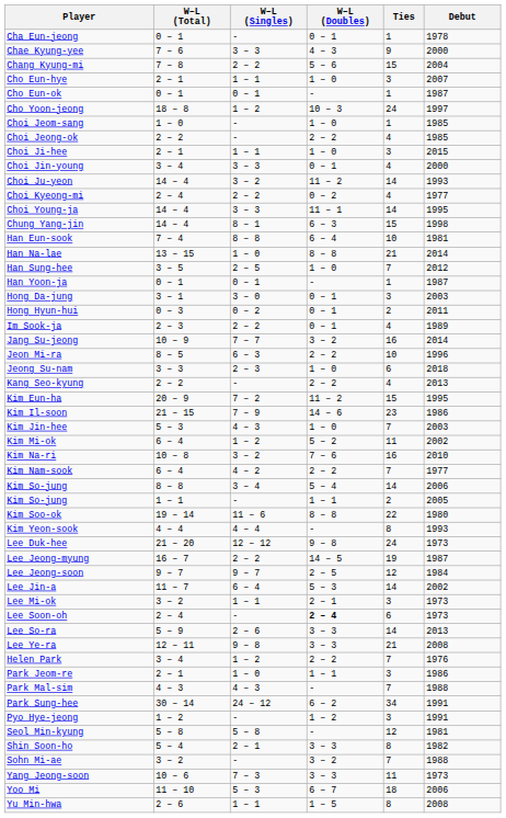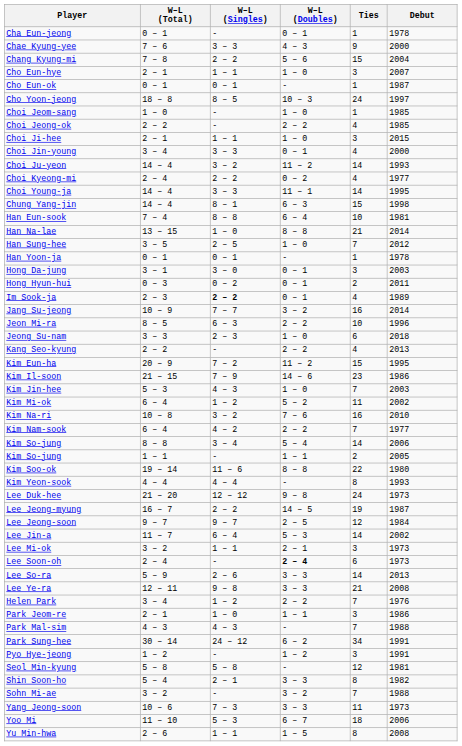 <table class="wikitable sortable" style=font-size:97%>
 <tr>
 <th width=200>Player</th>
 <th width=100>W–L<br>(Total)</th>
 <th width=100>W–L<br>(<a href='#'>Singles</a>)</th>
 <th width=100>W–L<br>(<a href='#'>Doubles</a>)</th>
 <th width=50>Ties</th>
 <th width=100>Debut</th>
 </tr>
 <tr>
 <td><a href='#'>Cha Eun-jeong</a></td>
 <td>0 – 1</td>
 <td>-</td>
 <td>0 – 1</td>
 <td>1</td>
 <td>1978</td>
 </tr>
 <tr>
 <td><a href='#'>Chae Kyung-yee</a></td>
 <td>7 – 6</td>
 <td>3 – 3</td>
 <td>4 – 3</td>
 <td>9</td>
 <td>2000</td>
 </tr>
 <tr>
 <td><a href='#'>Chang Kyung-mi</a></td>
 <td>7 – 8</td>
 <td>2 – 2</td>
 <td>5 – 6</td>
 <td>15</td>
 <td>2004</td>
 </tr>
 <tr>
 <td><a href='#'>Cho Eun-hye</a></td>
 <td>2 – 1</td>
 <td>1 – 1</td>
 <td>1 – 0</td>
 <td>3</td>
 <td>2007</td>
 </tr>
 <tr>
 <td><a href='#'>Cho Eun-ok</a></td>
 <td>0 – 1</td>
 <td>0 – 1</td>
 <td>-</td>
 <td>1</td>
 <td>1987</td>
 </tr>
 <tr>
 <td><a href='#'>Cho Yoon-jeong</a></td>
 <td>18 – 8</td>
-<td>1 – 2</td>
+<td>8 – 5</td>
 <td>10 – 3</td>
 <td>24</td>
 <td>1997</td>
 </tr>
 <tr>
 <td><a href='#'>Choi Jeom-sang</a></td>
 <td>1 – 0</td>
 <td>-</td>
 <td>1 – 0</td>
 <td>1</td>
 <td>1985</td>
 </tr>
 <tr>
 <td><a href='#'>Choi Jeong-ok</a></td>
 <td>2 – 2</td>
 <td>-</td>
 <td>2 – 2</td>
 <td>4</td>
 <td>1985</td>
 </tr>
 <tr>
 <td><a href='#'>Choi Ji-hee</a></td>
 <td>2 – 1</td>
 <td>1 – 1</td>
 <td>1 – 0</td>
 <td>3</td>
 <td>2015</td>
 </tr>
 <tr>
 <td><a href='#'>Choi Jin-young</a></td>
 <td>3 – 4</td>
 <td>3 – 3</td>
 <td>0 – 1</td>
 <td>4</td>
 <td>2000</td>
 </tr>
 <tr>
 <td><a href='#'>Choi Ju-yeon</a></td>
 <td>14 – 4</td>
 <td>3 – 2</td>
 <td>11 – 2</td>
 <td>14</td>
 <td>1993</td>
 </tr>
 <tr>
 <td><a href='#'>Choi Kyeong-mi</a></td>
 <td>2 – 4</td>
 <td>2 – 2</td>
 <td>0 – 2</td>
 <td>4</td>
 <td>1977</td>
 </tr>
 <tr>
 <td><a href='#'>Choi Young-ja</a></td>
 <td>14 – 4</td>
 <td>3 – 3</td>
 <td>11 – 1</td>
 <td>14</td>
 <td>1995</td>
 </tr>
 <tr>
 <td><a href='#'>Chung Yang-jin</a></td>
 <td>14 – 4</td>
 <td>8 – 1</td>
 <td>6 – 3</td>
 <td>15</td>
 <td>1998</td>
 </tr>
 <tr>
 <td><a href='#'>Han Eun-sook</a></td>
 <td>7 – 4</td>
 <td>8 – 8</td>
 <td>6 – 4</td>
 <td>10</td>
 <td>1981</td>
 </tr>
 <tr>
 <td><a href='#'>Han Na-lae</a></td>
 <td>13 – 15</td>
 <td>1 – 0</td>
 <td>8 – 8</td>
 <td>21</td>
 <td>2014</td>
 </tr>
 <tr>
 <td><a href='#'>Han Sung-hee</a></td>
 <td>3 – 5</td>
 <td>2 – 5</td>
 <td>1 – 0</td>
 <td>7</td>
 <td>2012</td>
 </tr>
 <tr>
 <td><a href='#'>Han Yoon-ja</a></td>
 <td>0 – 1</td>
 <td>0 – 1</td>
 <td>-</td>
 <td>1</td>
-<td>1987</td>
+<td>1978</td>
 </tr>
 <tr>
 <td><a href='#'>Hong Da-jung</a></td>
 <td>3 – 1</td>
 <td>3 – 0</td>
 <td>0 – 1</td>
 <td>3</td>
 <td>2003</td>
 </tr>
 <tr>
 <td><a href='#'>Hong Hyun-hui</a></td>
 <td>0 – 3</td>
 <td>0 – 2</td>
 <td>0 – 1</td>
 <td>2</td>
 <td>2011</td>
 </tr>
 <tr>
 <td><a href='#'>Im Sook-ja</a></td>
 <td>2 – 3</td>
-<td>2 – 2</td>
+<td><strong>2 – 2</strong></td>
 <td>0 – 1</td>
 <td>4</td>
 <td>1989</td>
 </tr>
 <tr>
 <td><a href='#'>Jang Su-jeong</a></td>
 <td>10 – 9</td>
 <td>7 – 7</td>
 <td>3 – 2</td>
 <td>16</td>
 <td>2014</td>
 </tr>
 <tr>
 <td><a href='#'>Jeon Mi-ra</a></td>
 <td>8 – 5</td>
 <td>6 – 3</td>
 <td>2 – 2</td>
 <td>10</td>
 <td>1996</td>
 </tr>
 <tr>
 <td><a href='#'>Jeong Su-nam</a></td>
 <td>3 – 3</td>
 <td>2 – 3</td>
 <td>1 – 0</td>
 <td>6</td>
 <td>2018</td>
 </tr>
 <tr>
 <td><a href='#'>Kang Seo-kyung</a></td>
 <td>2 – 2</td>
 <td>-</td>
 <td>2 – 2</td>
 <td>4</td>
 <td>2013</td>
 </tr>
 <tr>
 <td><a href='#'>Kim Eun-ha</a></td>
 <td>20 – 9</td>
 <td>7 – 2</td>
 <td>11 – 2</td>
 <td>15</td>
 <td>1995</td>
 </tr>
 <tr>
 <td><a href='#'>Kim Il-soon</a></td>
 <td>21 – 15</td>
 <td>7 – 9</td>
 <td>14 – 6</td>
 <td>23</td>
 <td>1986</td>
 </tr>
 <tr>
 <td><a href='#'>Kim Jin-hee</a></td>
 <td>5 – 3</td>
 <td>4 – 3</td>
 <td>1 – 0</td>
 <td>7</td>
 <td>2003</td>
 </tr>
 <tr>
 <td><a href='#'>Kim Mi-ok</a></td>
 <td>6 – 4</td>
 <td>1 – 2</td>
 <td>5 – 2</td>
 <td>11</td>
 <td>2002</td>
 </tr>
 <tr>
 <td><a href='#'>Kim Na-ri</a></td>
 <td>10 – 8</td>
 <td>3 – 2</td>
 <td>7 – 6</td>
 <td>16</td>
 <td>2010</td>
 </tr>
 <tr>
 <td><a href='#'>Kim Nam-sook</a></td>
 <td>6 – 4</td>
 <td>4 – 2</td>
 <td>2 – 2</td>
 <td>7</td>
 <td>1977</td>
 </tr>
 <tr>
 <td><a href='#'>Kim So-jung</a></td>
 <td>8 – 8</td>
 <td>3 – 4</td>
 <td>5 – 4</td>
 <td>14</td>
 <td>2006</td>
 </tr>
 <tr>
 <td><a href='#'>Kim So-jung</a></td>
 <td>1 – 1</td>
 <td>-</td>
 <td>1 – 1</td>
 <td>2</td>
 <td>2005</td>
 </tr>
 <tr>
 <td><a href='#'>Kim Soo-ok</a></td>
 <td>19 – 14</td>
 <td>11 – 6</td>
 <td>8 – 8</td>
 <td>22</td>
 <td>1980</td>
 </tr>
 <tr>
 <td><a href='#'>Kim Yeon-sook</a></td>
 <td>4 – 4</td>
 <td>4 – 4</td>
 <td>-</td>
 <td>8</td>
 <td>1993</td>
 </tr>
 <tr>
 <td><a href='#'>Lee Duk-hee</a></td>
 <td>21 – 20</td>
 <td>12 – 12</td>
 <td>9 – 8</td>
 <td>24</td>
 <td>1973</td>
 </tr>
 <tr>
 <td><a href='#'>Lee Jeong-myung</a></td>
 <td>16 – 7</td>
 <td>2 – 2</td>
 <td>14 – 5</td>
 <td>19</td>
 <td>1987</td>
 </tr>
 <tr>
 <td><a href='#'>Lee Jeong-soon</a></td>
 <td>9 – 7</td>
 <td>9 – 7</td>
 <td>2 – 5</td>
 <td>12</td>
 <td>1984</td>
 </tr>
 <tr>
 <td><a href='#'>Lee Jin-a</a></td>
 <td>11 – 7</td>
 <td>6 – 4</td>
 <td>5 – 3</td>
 <td>14</td>
 <td>2002</td>
 </tr>
 <tr>
 <td><a href='#'>Lee Mi-ok</a></td>
 <td>3 – 2</td>
 <td>1 – 1</td>
 <td>2 – 1</td>
 <td>3</td>
 <td>1973</td>
 </tr>
 <tr>
 <td><a href='#'>Lee Soon-oh</a></td>
 <td>2 – 4</td>
 <td>-</td>
 <td><strong>2 – 4</strong></td>
 <td>6</td>
 <td>1973</td>
 </tr>
 <tr>
 <td><a href='#'>Lee So-ra</a></td>
 <td>5 – 9</td>
 <td>2 – 6</td>
 <td>3 – 3</td>
 <td>14</td>
 <td>2013</td>
 </tr>
 <tr>
 <td><a href='#'>Lee Ye-ra</a></td>
 <td>12 – 11</td>
 <td>9 – 8</td>
 <td>3 – 3</td>
 <td>21</td>
 <td>2008</td>
 </tr>
 <tr>
 <td><a href='#'>Helen Park</a></td>
 <td>3 – 4</td>
 <td>1 – 2</td>
 <td>2 – 2</td>
 <td>7</td>
 <td>1976</td>
 </tr>
 <tr>
 <td><a href='#'>Park Jeom-re</a></td>
 <td>2 – 1</td>
 <td>1 – 0</td>
 <td>1 – 1</td>
 <td>3</td>
 <td>1986</td>
 </tr>
 <tr>
 <td><a href='#'>Park Mal-sim</a></td>
 <td>4 – 3</td>
 <td>4 – 3</td>
 <td>-</td>
 <td>7</td>
 <td>1988</td>
 </tr>
 <tr>
 <td><a href='#'>Park Sung-hee</a></td>
 <td>30 – 14</td>
 <td>24 – 12</td>
 <td>6 – 2</td>
 <td>34</td>
 <td>1991</td>
 </tr>
 <tr>
 <td><a href='#'>Pyo Hye-jeong</a></td>
 <td>1 – 2</td>
 <td>-</td>
 <td>1 – 2</td>
 <td>3</td>
 <td>1991</td>
 </tr>
 <tr>
 <td><a href='#'>Seol Min-kyung</a></td>
 <td>5 – 8</td>
 <td>5 – 8</td>
 <td>-</td>
 <td>12</td>
 <td>1981</td>
 </tr>
 <tr>
 <td><a href='#'>Shin Soon-ho</a></td>
 <td>5 – 4</td>
 <td>2 – 1</td>
 <td>3 – 3</td>
 <td>8</td>
 <td>1982</td>
 </tr>
 <tr>
 <td><a href='#'>Sohn Mi-ae</a></td>
 <td>3 – 2</td>
 <td>-</td>
 <td>3 – 2</td>
 <td>7</td>
 <td>1988</td>
 </tr>
 <tr>
 <td><a href='#'>Yang Jeong-soon</a></td>
 <td>10 – 6</td>
 <td>7 – 3</td>
 <td>3 – 3</td>
 <td>11</td>
 <td>1973</td>
 </tr>
 <tr>
 <td><a href='#'>Yoo Mi</a></td>
 <td>11 – 10</td>
 <td>5 – 3</td>
 <td>6 – 7</td>
 <td>18</td>
 <td>2006</td>
 </tr>
 <tr>
 <td><a href='#'>Yu Min-hwa</a></td>
 <td>2 – 6</td>
 <td>1 – 1</td>
 <td>1 – 5</td>
 <td>8</td>
 <td>2008</td>
 </tr>
 </table>
